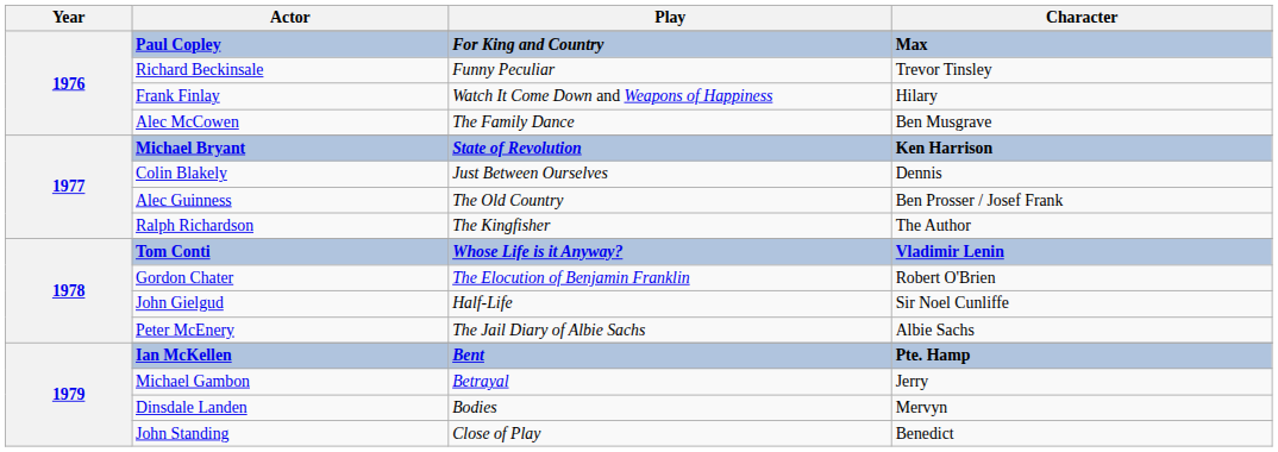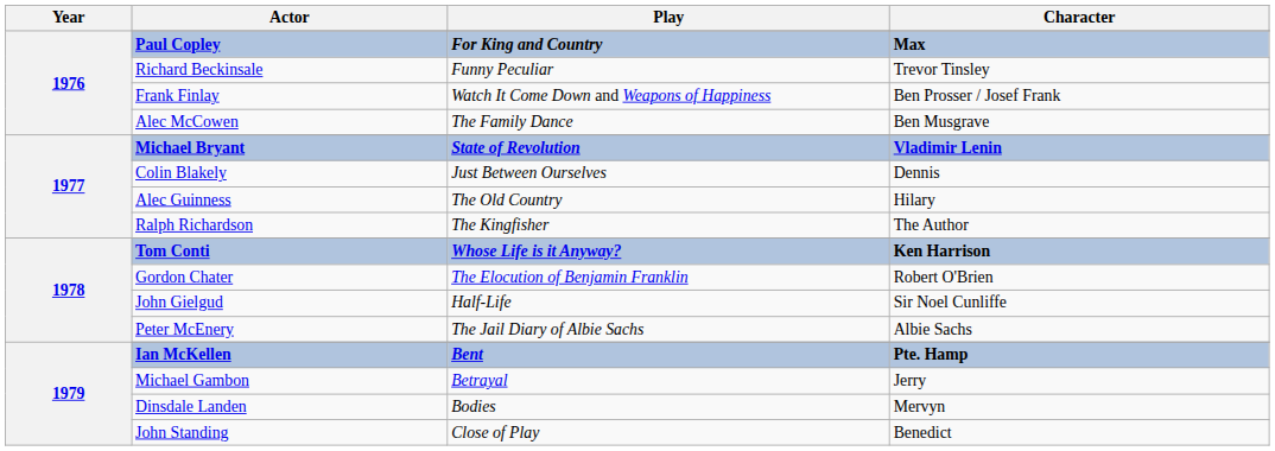 <table class="wikitable" style="width:98%;">
 <tr style="background:#bebebe;">
 <th style="width:10%;">Year</th>
 <th style="width:25%;">Actor</th>
 <th style="width:35%;">Play</th>
 <th style="width:30%;">Character</th>
 </tr>
 <tr>
 <th rowspan="5" align="center"><a href='#'>1976</a></th>
 </tr>
 <tr style="background:#B0C4DE">
 <td><strong><a href='#'>Paul Copley</a></strong></td>
 <td><strong><em>For King and Country</em></strong></td>
 <td><strong>Max</strong></td>
 </tr>
 <tr>
 <td><a href='#'>Richard Beckinsale</a></td>
 <td><em>Funny Peculiar</em></td>
 <td>Trevor Tinsley</td>
 </tr>
 <tr>
 <td><a href='#'>Frank Finlay</a></td>
 <td><em>Watch It Come Down</em> and <em><a href='#'>Weapons of Happiness</a></em></td>
-<td>Hilary</td>
+<td>Ben Prosser / Josef Frank</td>
 </tr>
 <tr>
 <td><a href='#'>Alec McCowen</a></td>
 <td><em>The Family Dance</em></td>
 <td>Ben Musgrave</td>
 </tr>
 <tr>
 <th rowspan="5" align="center"><a href='#'>1977</a></th>
 </tr>
 <tr style="background:#B0C4DE">
 <td><strong><a href='#'>Michael Bryant</a></strong></td>
 <td><strong><em><a href='#'>State of Revolution</a></em></strong></td>
-<td><strong>Ken Harrison</strong></td>
+<td><strong><a href='#'>Vladimir Lenin</a></strong></td>
 </tr>
 <tr>
 <td><a href='#'>Colin Blakely</a></td>
 <td><em>Just Between Ourselves</em></td>
 <td>Dennis</td>
 </tr>
 <tr>
 <td><a href='#'>Alec Guinness</a></td>
 <td><em>The Old Country</em></td>
-<td>Ben Prosser / Josef Frank</td>
+<td>Hilary</td>
 </tr>
 <tr>
 <td><a href='#'>Ralph Richardson</a></td>
 <td><em>The Kingfisher</em></td>
 <td>The Author</td>
 </tr>
 <tr>
 <th rowspan="5" align="center"><a href='#'>1978</a></th>
 </tr>
 <tr style="background:#B0C4DE">
 <td><strong><a href='#'>Tom Conti</a></strong></td>
 <td><strong><em><a href='#'>Whose Life is it Anyway?</a></em></strong></td>
-<td><strong><a href='#'>Vladimir Lenin</a></strong></td>
+<td><strong>Ken Harrison</strong></td>
 </tr>
 <tr>
 <td><a href='#'>Gordon Chater</a></td>
 <td><em><a href='#'>The Elocution of Benjamin Franklin</a></em></td>
 <td>Robert O'Brien</td>
 </tr>
 <tr>
 <td><a href='#'>John Gielgud</a></td>
 <td><em>Half-Life</em></td>
 <td>Sir Noel Cunliffe</td>
 </tr>
 <tr>
 <td><a href='#'>Peter McEnery</a></td>
 <td><em>The Jail Diary of Albie Sachs</em></td>
 <td>Albie Sachs</td>
 </tr>
 <tr>
 <th rowspan="5" align="center"><a href='#'>1979</a></th>
 </tr>
 <tr style="background:#B0C4DE">
 <td><strong><a href='#'>Ian McKellen</a></strong></td>
 <td><strong><em><a href='#'>Bent</a></em></strong></td>
 <td><strong>Pte. Hamp</strong></td>
 </tr>
 <tr>
 <td><a href='#'>Michael Gambon</a></td>
 <td><em><a href='#'>Betrayal</a></em></td>
 <td>Jerry</td>
 </tr>
 <tr>
 <td><a href='#'>Dinsdale Landen</a></td>
 <td><em>Bodies</em></td>
 <td>Mervyn</td>
 </tr>
 <tr>
 <td><a href='#'>John Standing</a></td>
 <td><em>Close of Play</em></td>
 <td>Benedict</td>
 </tr>
 </table>
